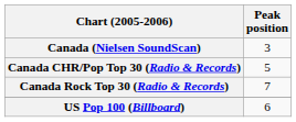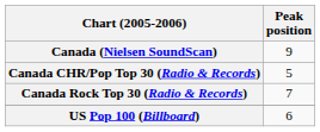 <table class="wikitable sortable plainrowheaders" style="text-align:center">
 <tr>
 <th>Chart (2005-2006)</th>
 <th>Peak<br>position</th>
 </tr>
 <tr>
 <th scope="row">Canada (<a href='#'>Nielsen SoundScan</a>)</th>
-<td>3</td>
+<td>9</td>
 </tr>
 <tr>
 <th scope="row">Canada CHR/Pop Top 30 (<em><a href='#'>Radio & Records</a></em>)</th>
 <td>5</td>
 </tr>
 <tr>
 <th scope="row">Canada Rock Top 30 (<em><a href='#'>Radio & Records</a></em>)</th>
 <td>7</td>
 </tr>
 <tr>
 </tr>
 <tr>
 </tr>
 <tr>
 </tr>
 <tr>
 </tr>
 <tr>
 </tr>
 <tr>
 </tr>
 <tr>
 </tr>
 <tr>
 </tr>
 <tr>
 </tr>
 <tr>
 <th scope="row">US <a href='#'>Pop 100</a> (<a href='#'><em>Billboard</em></a>)</th>
 <td>6</td>
 </tr>
 </table>
